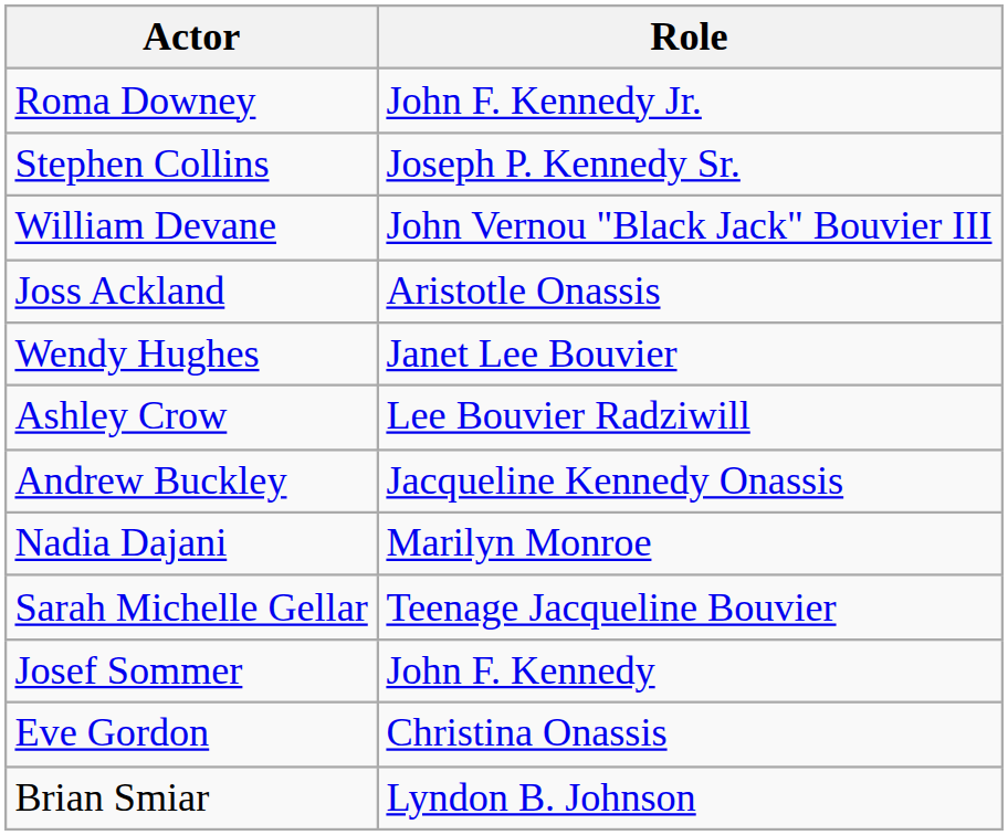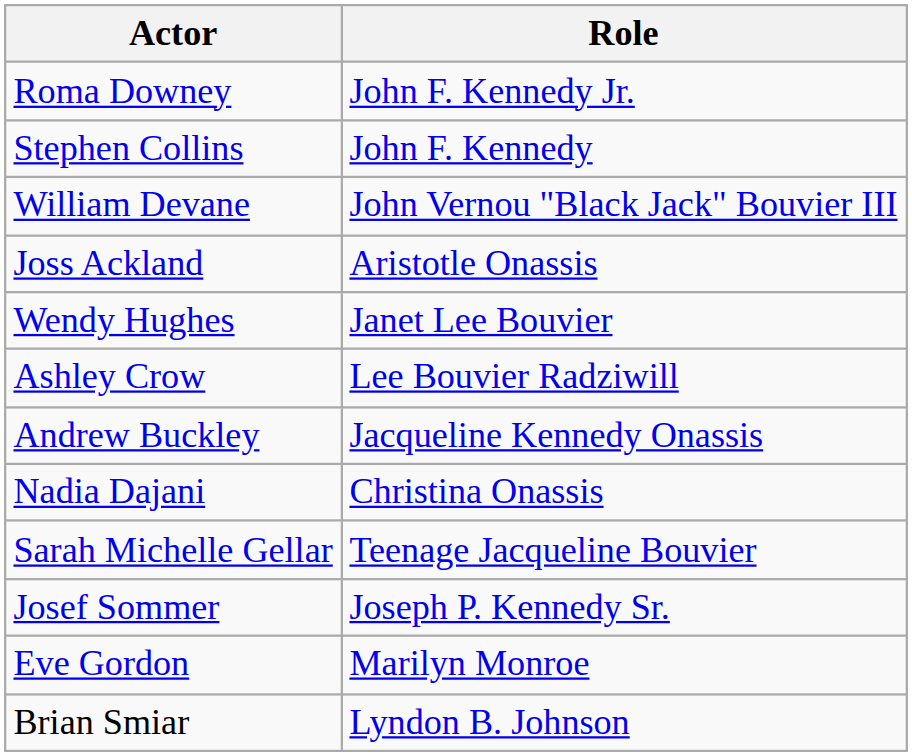 <table class="wikitable">
 <tr>
 <th>Actor</th>
 <th>Role</th>
 </tr>
 <tr>
 <td><a href='#'>Roma Downey</a></td>
 <td><a href='#'>John F. Kennedy Jr.</a></td>
 </tr>
 <tr>
 <td><a href='#'>Stephen Collins</a></td>
-<td><a href='#'>Joseph P. Kennedy Sr.</a></td>
+<td><a href='#'>John F. Kennedy</a></td>
 </tr>
 <tr>
 <td><a href='#'>William Devane</a></td>
 <td><a href='#'>John Vernou "Black Jack" Bouvier III</a></td>
 </tr>
 <tr>
 <td><a href='#'>Joss Ackland</a></td>
 <td><a href='#'>Aristotle Onassis</a></td>
 </tr>
 <tr>
 <td><a href='#'>Wendy Hughes</a></td>
 <td><a href='#'>Janet Lee Bouvier</a></td>
 </tr>
 <tr>
 <td><a href='#'>Ashley Crow</a></td>
 <td><a href='#'>Lee Bouvier Radziwill</a></td>
 </tr>
 <tr>
 <td><a href='#'>Andrew Buckley</a></td>
 <td><a href='#'>Jacqueline Kennedy Onassis</a></td>
 </tr>
 <tr>
 <td><a href='#'>Nadia Dajani</a></td>
-<td><a href='#'>Marilyn Monroe</a></td>
+<td><a href='#'>Christina Onassis</a></td>
 </tr>
 <tr>
 <td><a href='#'>Sarah Michelle Gellar</a></td>
 <td><a href='#'>Teenage Jacqueline Bouvier</a></td>
 </tr>
 <tr>
 <td><a href='#'>Josef Sommer</a></td>
-<td><a href='#'>John F. Kennedy</a></td>
+<td><a href='#'>Joseph P. Kennedy Sr.</a></td>
 </tr>
 <tr>
 <td><a href='#'>Eve Gordon</a></td>
-<td><a href='#'>Christina Onassis</a></td>
+<td><a href='#'>Marilyn Monroe</a></td>
 </tr>
 <tr>
 <td>Brian Smiar</td>
 <td><a href='#'>Lyndon B. Johnson</a></td>
 </tr>
 </table>
